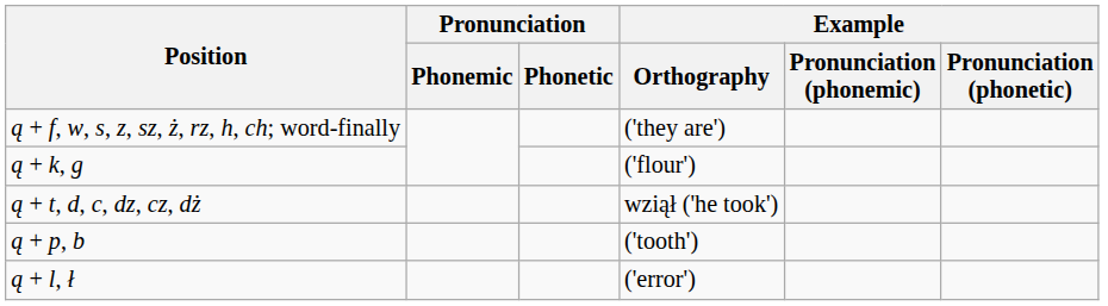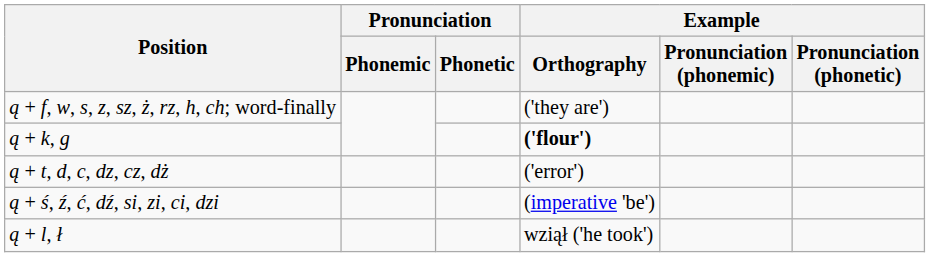 <table class="wikitable">
 <tr>
 <th rowspan="2">Position</th>
 <th colspan="2">Pronunciation</th>
 <th colspan="3">Example</th>
 </tr>
 <tr>
 <th>Phonemic</th>
 <th>Phonetic</th>
 <th>Orthography</th>
 <th>Pronunciation<br>(phonemic)</th>
 <th>Pronunciation<br>(phonetic)</th>
 </tr>
 <tr>
 <td><em>ą</em> + <em>f</em>, <em>w</em>, <em>s</em>, <em>z</em>, <em>sz</em>, <em>ż</em>, <em>rz</em>, <em>h</em>, <em>ch</em>; word-finally</td>
 <td rowspan="2"></td>
 <td></td>
 <td> ('they are')</td>
 <td></td>
 <td></td>
 </tr>
 <tr>
 <td><em>ą</em> + <em>k</em>, <em>g</em></td>
 <td></td>
-<td> ('flour')</td>
+<td><strong> ('flour')</strong></td>
 <td></td>
 <td></td>
 </tr>
 <tr>
 <td><em>ą</em> + <em>t</em>, <em>d</em>, <em>c</em>, <em>dz</em>, <em>cz</em>, <em>dż</em></td>
 <td></td>
 <td></td>
-<td>wziął ('he took')</td>
+<td> ('error')</td>
 <td></td>
 <td></td>
 </tr>
 <tr>
-<td><em>ą</em> + <em>p</em>, <em>b</em></td>
+<td><em>ą</em> + <em>ś</em>, <em>ź</em>, <em>ć</em>, <em>dź</em>, <em>si</em>, <em>zi</em>, <em>ci</em>, <em>dzi</em></td>
 <td></td>
 <td></td>
-<td> ('tooth')</td>
+<td> (<a href='#'>imperative</a> 'be')</td>
 <td></td>
 <td></td>
 </tr>
 <tr>
 <td><em>ą</em> + <em>l</em>, <em>ł</em></td>
 <td></td>
 <td></td>
-<td> ('error')</td>
+<td>wziął ('he took')</td>
 <td></td>
 <td></td>
 </tr>
 </table>
